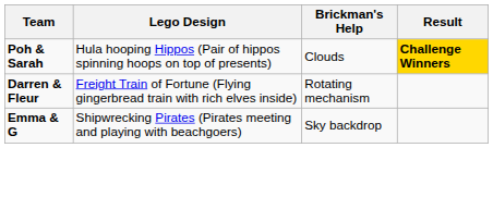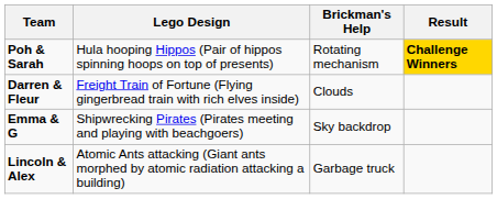 <table class="wikitable">
 <tr>
 <th>Team</th>
 <th>Lego Design</th>
 <th>Brickman's Help</th>
 <th>Result</th>
 </tr>
 <tr>
 <td><strong>Poh & Sarah</strong></td>
 <td>Hula hooping <a href='#'>Hippos</a> (Pair of hippos spinning hoops on top of presents)</td>
-<td>Clouds</td>
+<td>Rotating mechanism</td>
 <td style="background:gold"><strong>Challenge Winners</strong></td>
 </tr>
 <tr>
 <td><strong>Darren & Fleur</strong></td>
 <td><a href='#'>Freight Train</a> of Fortune (Flying gingerbread train with rich elves inside)</td>
-<td>Rotating mechanism</td>
+<td>Clouds</td>
 </tr>
 <tr>
 <td><strong>Emma & G</strong></td>
 <td>Shipwrecking <a href='#'>Pirates</a> (Pirates meeting and playing with beachgoers)</td>
 <td>Sky backdrop</td>
 <td></td>
 </tr>
+<tr>
+<td><strong>Lincoln & Alex</strong></td>
+<td>Atomic Ants attacking (Giant ants morphed by atomic radiation attacking a building)</td>
+<td>Garbage truck</td>
+<td></td>
+</tr>
 </table>
